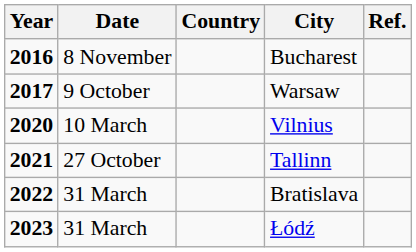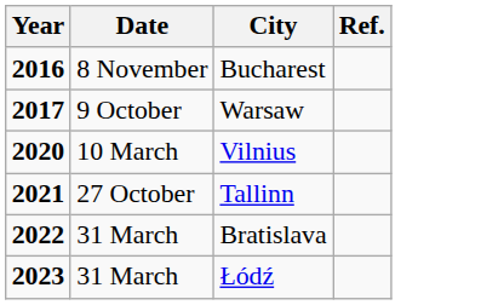 <table class="wikitable">
 <tr>
 <th>Year</th>
 <th>Date</th>
-<th>Country</th>
 <th>City</th>
 <th>Ref.</th>
 </tr>
 <tr>
 <td><strong>2016</strong></td>
 <td>8 November</td>
-<td></td>
 <td>Bucharest</td>
 <td></td>
 </tr>
 <tr>
 <td><strong>2017</strong></td>
 <td>9 October</td>
-<td></td>
 <td>Warsaw</td>
 <td></td>
 </tr>
 <tr>
 <td><strong>2020</strong></td>
 <td>10 March</td>
-<td></td>
 <td><a href='#'>Vilnius</a></td>
 <td></td>
 </tr>
 <tr>
 <td><strong>2021</strong></td>
 <td>27 October</td>
-<td></td>
 <td><a href='#'>Tallinn</a></td>
 <td></td>
 </tr>
 <tr>
 <td><strong>2022</strong></td>
 <td>31 March</td>
-<td></td>
 <td>Bratislava</td>
 <td></td>
 </tr>
 <tr>
 <td><strong>2023</strong></td>
 <td>31 March</td>
-<td></td>
 <td><a href='#'>Łódź</a></td>
 <td></td>
 </tr>
 </table>
